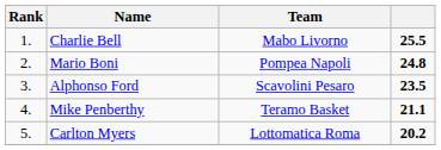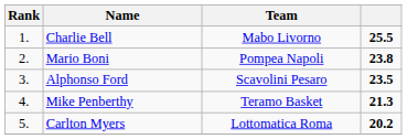 <table class="wikitable" style="text-align: center;">
 <tr>
 <th>Rank</th>
 <th width=180>Name</th>
 <th width=180>Team</th>
 <th width=40></th>
 </tr>
 <tr>
 <td>1.</td>
 <td align="left"> <a href='#'>Charlie Bell</a></td>
 <td><a href='#'>Mabo Livorno</a></td>
 <td><strong>25.5</strong></td>
 </tr>
 <tr>
 <td>2.</td>
 <td align="left"> <a href='#'>Mario Boni</a></td>
 <td><a href='#'>Pompea Napoli</a></td>
-<td><strong>24.8</strong></td>
+<td><strong>23.8</strong></td>
 </tr>
 <tr>
 <td>3.</td>
 <td align="left"> <a href='#'>Alphonso Ford</a></td>
 <td><a href='#'>Scavolini Pesaro</a></td>
 <td><strong>23.5</strong></td>
 </tr>
 <tr>
 <td>4.</td>
 <td align="left"> <a href='#'>Mike Penberthy</a></td>
 <td><a href='#'>Teramo Basket</a></td>
-<td><strong>21.1</strong></td>
+<td><strong>21.3</strong></td>
 </tr>
 <tr>
 <td>5.</td>
 <td align="left"> <a href='#'>Carlton Myers</a></td>
 <td><a href='#'>Lottomatica Roma</a></td>
 <td><strong>20.2</strong></td>
 </tr>
 <tr>
 </tr>
 </table>
